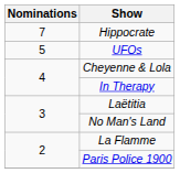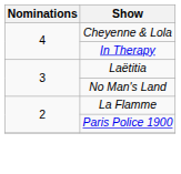 <table class="wikitable sortable" style="text-align: center; max-width:29em">
 <tr>
 <th scope="col">Nominations</th>
 <th scope="col">Show</th>
-</tr>
-<tr>
-<td scope="row" rowspan="1">7</td>
-<td><em>Hippocrate</em></td>
-</tr>
-<tr>
-<td scope="row" rowspan="1">5</td>
-<td><em><a href='#'>UFOs</a></em></td>
 </tr>
 <tr>
 <td scope="row" rowspan="2">4</td>
 <td><em>Cheyenne & Lola</em></td>
 </tr>
 <tr>
 <td><em><a href='#'>In Therapy</a></em></td>
 </tr>
 <tr>
 <td scope="row" rowspan="2">3</td>
 <td><em>Laëtitia</em></td>
 </tr>
 <tr>
 <td><em>No Man's Land</em></td>
 </tr>
 <tr>
 <td scope="row" rowspan="2">2</td>
 <td><em>La Flamme</em></td>
 </tr>
 <tr>
 <td><em><a href='#'>Paris Police 1900</a></em></td>
 </tr>
 <tr>
 </tr>
 </table>
